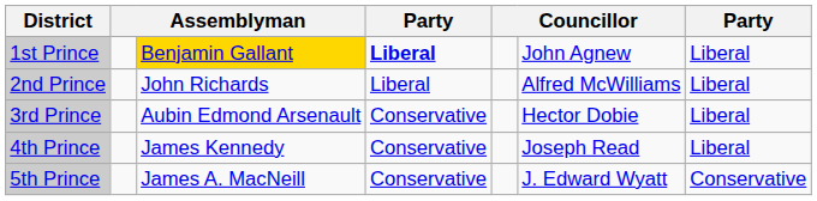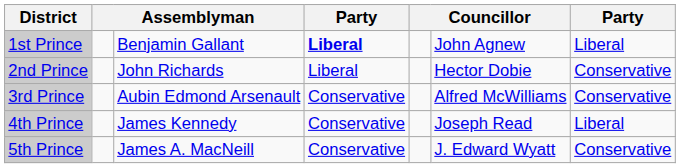 <table class="wikitable">
 <tr>
 <th>District</th>
 <th colspan="2">Assemblyman</th>
 <th>Party</th>
 <th colspan="2">Councillor</th>
 <th>Party</th>
 </tr>
 <tr>
 <td bgcolor="CCCCCC"><a href='#'>1st Prince</a></td>
 <td>   </td>
-<td style="background: gold;"><a href='#'>Benjamin Gallant</a></td>
+<td><a href='#'>Benjamin Gallant</a></td>
 <td><strong><a href='#'>Liberal</a></strong></td>
 <td>   </td>
 <td><a href='#'>John Agnew</a></td>
 <td><a href='#'>Liberal</a></td>
 </tr>
 <tr>
 <td bgcolor="CCCCCC"><a href='#'>2nd Prince</a></td>
 <td>   </td>
 <td><a href='#'>John Richards</a></td>
 <td><a href='#'>Liberal</a></td>
 <td>   </td>
-<td><a href='#'>Alfred McWilliams</a></td>
-<td><a href='#'>Liberal</a></td>
+<td><a href='#'>Hector Dobie</a></td>
+<td><a href='#'>Conservative</a></td>
 </tr>
 <tr>
 <td bgcolor="CCCCCC"><a href='#'>3rd Prince</a></td>
 <td>   </td>
 <td><a href='#'>Aubin Edmond Arsenault</a></td>
 <td><a href='#'>Conservative</a></td>
 <td>   </td>
-<td><a href='#'>Hector Dobie</a></td>
-<td><a href='#'>Liberal</a></td>
+<td><a href='#'>Alfred McWilliams</a></td>
+<td><a href='#'>Conservative</a></td>
 </tr>
 <tr>
 <td bgcolor="CCCCCC"><a href='#'>4th Prince</a></td>
 <td>   </td>
 <td><a href='#'>James Kennedy</a></td>
 <td><a href='#'>Conservative</a></td>
 <td>    <br></td>
 <td><a href='#'>Joseph Read</a></td>
 <td><a href='#'>Liberal</a></td>
 </tr>
 <tr>
 <td bgcolor="CCCCCC"><a href='#'>5th Prince</a></td>
 <td>   </td>
 <td><a href='#'>James A. MacNeill</a></td>
 <td><a href='#'>Conservative</a></td>
 <td>   </td>
 <td><a href='#'>J. Edward Wyatt</a></td>
 <td><a href='#'>Conservative</a></td>
 </tr>
 </table>
